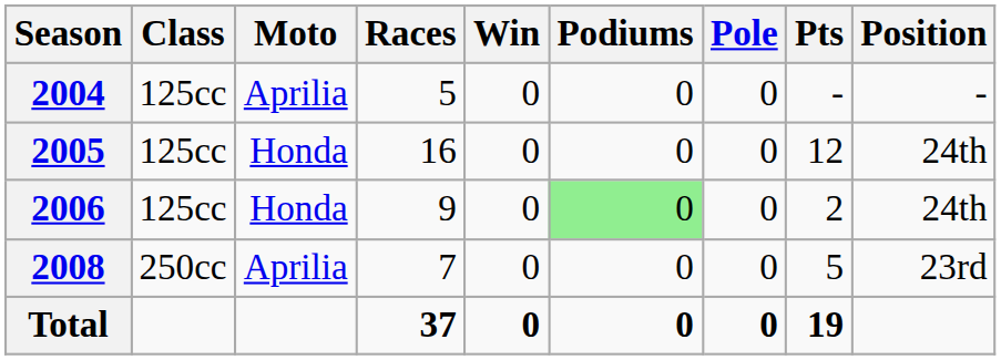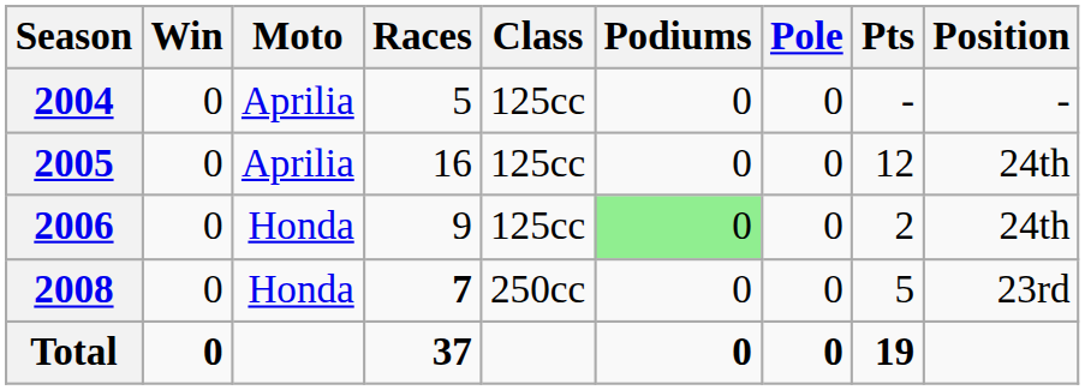 <table class="wikitable">
 <tr>
 <th>Season</th>
-<th>Class</th>
+<th>Win</th>
 <th>Moto</th>
 <th>Races</th>
-<th>Win</th>
+<th>Class</th>
 <th>Podiums</th>
 <th><a href='#'>Pole</a></th>
 <th>Pts</th>
 <th>Position</th>
 </tr>
 <tr align="right">
 <th><a href='#'>2004</a></th>
-<td>125cc</td>
+<td>0</td>
 <td><a href='#'>Aprilia</a></td>
 <td>5</td>
-<td>0</td>
+<td>125cc</td>
 <td>0</td>
 <td>0</td>
 <td>-</td>
 <td>-</td>
 </tr>
 <tr align="right">
 <th><a href='#'>2005</a></th>
+<td>0</td>
+<td><a href='#'>Aprilia</a></td>
+<td>16</td>
 <td>125cc</td>
-<td><a href='#'>Honda</a></td>
-<td>16</td>
-<td>0</td>
 <td>0</td>
 <td>0</td>
 <td>12</td>
 <td>24th</td>
 </tr>
 <tr align="right">
 <th><a href='#'>2006</a></th>
-<td>125cc</td>
+<td>0</td>
 <td><a href='#'>Honda</a></td>
 <td>9</td>
-<td>0</td>
+<td>125cc</td>
 <td style="background: lightgreen;">0</td>
 <td>0</td>
 <td>2</td>
 <td>24th</td>
 </tr>
 <tr align="right">
 <th><a href='#'>2008</a></th>
+<td>0</td>
+<td><a href='#'>Honda</a></td>
+<td><strong>7</strong></td>
 <td>250cc</td>
-<td><a href='#'>Aprilia</a></td>
-<td>7</td>
-<td>0</td>
 <td>0</td>
 <td>0</td>
 <td>5</td>
 <td>23rd</td>
 </tr>
 <tr align="right">
 <th>Total</th>
-<td></td>
+<td><strong>0</strong></td>
 <td></td>
 <td><strong>37</strong></td>
-<td><strong>0</strong></td>
+<td></td>
 <td><strong>0</strong></td>
 <td><strong>0</strong></td>
 <td><strong>19</strong></td>
 <td></td>
 </tr>
 </table>
